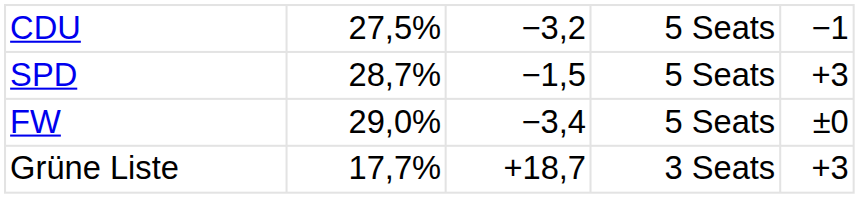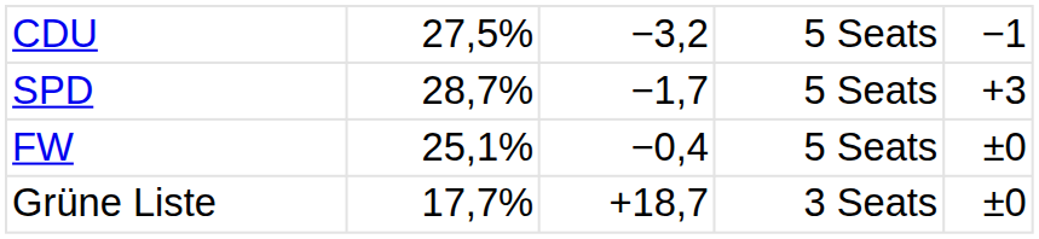 <table cellpadding="2" style="width:33%; background:#e3e3e3; border-spacing:1px; white-space:nowrap;">
 <tr align="right" bgcolor="#ffffff" |>
 <td align="left"><a href='#'>CDU</a></td>
 <td>27,5%</td>
 <td>−3,2</td>
 <td>5 Seats</td>
 <td>−1</td>
 </tr>
 <tr align="right" bgcolor="#ffffff" |>
 <td align="left"><a href='#'>SPD</a></td>
 <td>28,7%</td>
-<td>−1,5</td>
+<td>−1,7</td>
 <td>5 Seats</td>
 <td>+3</td>
 </tr>
 <tr align="right" bgcolor="#ffffff" |>
 <td align="left"><a href='#'>FW</a></td>
-<td>29,0%</td>
-<td>−3,4</td>
+<td>25,1%</td>
+<td>−0,4</td>
 <td>5 Seats</td>
 <td>±0</td>
 </tr>
 <tr align="right" bgcolor="#ffffff" |>
 <td align="left">Grüne Liste</td>
 <td>17,7%</td>
 <td>+18,7</td>
 <td>3 Seats</td>
-<td>+3</td>
+<td>±0</td>
 </tr>
 </table>
